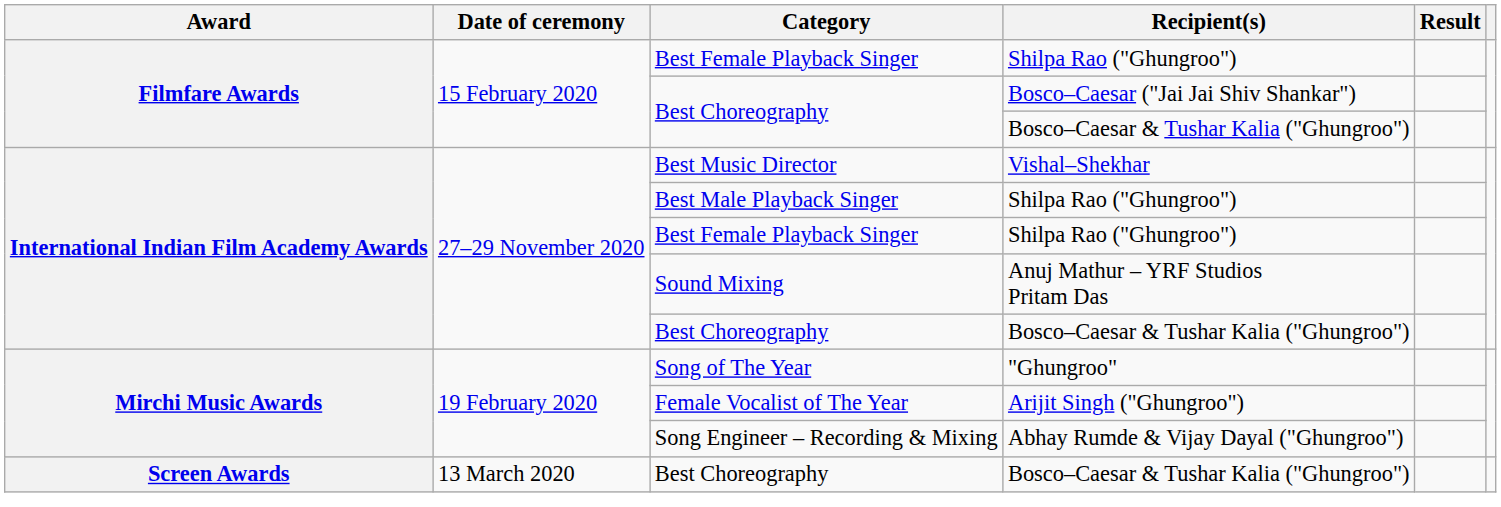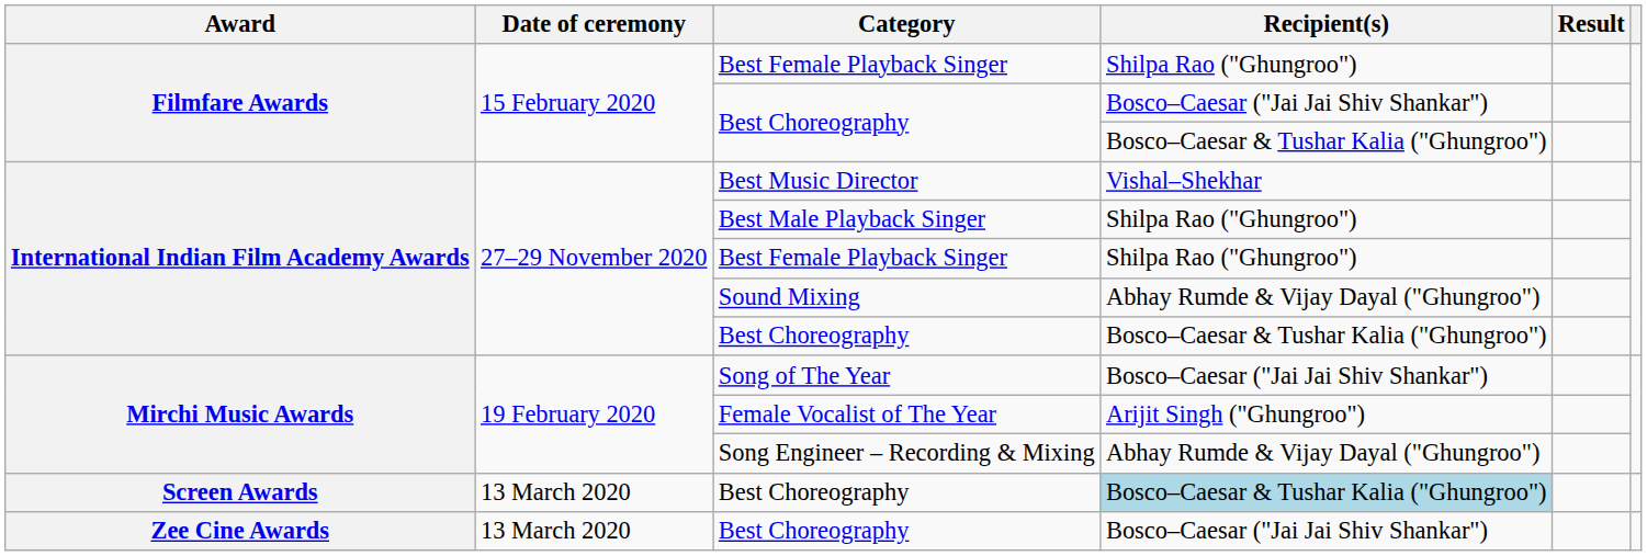 <table class="wikitable plainrowheaders sortable">
 <tr>
 <th scope="col">Award</th>
 <th scope="col">Date of ceremony</th>
 <th scope="col">Category</th>
 <th scope="col">Recipient(s)</th>
 <th scope="col" class="unsortable">Result</th>
 <th scope="col" class="unsortable"></th>
 </tr>
 <tr>
 <th scope="row" rowspan="3"><a href='#'>Filmfare Awards</a></th>
 <td rowspan="3"><a href='#'>15 February 2020</a></td>
 <td><a href='#'>Best Female Playback Singer</a></td>
 <td><a href='#'>Shilpa Rao</a> ("Ghungroo")</td>
 <td></td>
 <td style="text-align:center;" rowspan="3"><br><br><br></td>
 </tr>
 <tr>
 <td rowspan="2"><a href='#'>Best Choreography</a></td>
 <td><a href='#'>Bosco–Caesar</a> ("Jai Jai Shiv Shankar")</td>
 <td></td>
 </tr>
 <tr>
 <td>Bosco–Caesar & <a href='#'>Tushar Kalia</a> ("Ghungroo")</td>
 <td></td>
 </tr>
 <tr>
 <th scope="row" rowspan="5"><a href='#'>International Indian Film Academy Awards</a></th>
 <td rowspan="5"><a href='#'>27–29 November 2020</a></td>
 <td><a href='#'>Best Music Director</a></td>
 <td><a href='#'>Vishal–Shekhar</a></td>
 <td></td>
 <td style="text-align:center;" rowspan="5"><br></td>
 </tr>
 <tr>
 <td><a href='#'>Best Male Playback Singer</a></td>
 <td>Shilpa Rao ("Ghungroo")</td>
 <td></td>
 </tr>
 <tr>
 <td><a href='#'>Best Female Playback Singer</a></td>
 <td>Shilpa Rao ("Ghungroo")</td>
 <td></td>
 </tr>
 <tr>
 <td><a href='#'>Sound Mixing</a></td>
-<td>Anuj Mathur – YRF Studios<br>Pritam Das</td>
+<td>Abhay Rumde & Vijay Dayal ("Ghungroo")</td>
 <td></td>
 </tr>
 <tr>
 <td><a href='#'>Best Choreography</a></td>
 <td>Bosco–Caesar & Tushar Kalia ("Ghungroo")</td>
 <td></td>
 </tr>
 <tr>
 <th scope="row" rowspan="3"><a href='#'>Mirchi Music Awards</a></th>
 <td rowspan="3"><a href='#'>19 February 2020</a></td>
 <td><a href='#'>Song of The Year</a></td>
-<td>"Ghungroo"</td>
+<td>Bosco–Caesar ("Jai Jai Shiv Shankar")</td>
 <td></td>
 <td style="text-align:center;" rowspan="3"></td>
 </tr>
 <tr>
 <td><a href='#'>Female Vocalist of The Year</a></td>
 <td><a href='#'>Arijit Singh</a> ("Ghungroo")</td>
 <td></td>
 </tr>
 <tr>
 <td>Song Engineer – Recording & Mixing</td>
 <td>Abhay Rumde & Vijay Dayal ("Ghungroo")</td>
 <td></td>
 </tr>
 <tr>
 <th scope="row"><a href='#'>Screen Awards</a></th>
 <td>13 March 2020</td>
 <td>Best Choreography</td>
-<td>Bosco–Caesar & Tushar Kalia ("Ghungroo")</td>
+<td style="background: lightblue;">Bosco–Caesar & Tushar Kalia ("Ghungroo")</td>
+<td></td>
+<td style="text-align:center;"></td>
+</tr>
+<tr>
+<th scope="row"><a href='#'>Zee Cine Awards</a></th>
+<td>13 March 2020</td>
+<td><a href='#'>Best Choreography</a></td>
+<td>Bosco–Caesar ("Jai Jai Shiv Shankar")</td>
 <td></td>
 <td style="text-align:center;"></td>
 </tr>
 </table>
